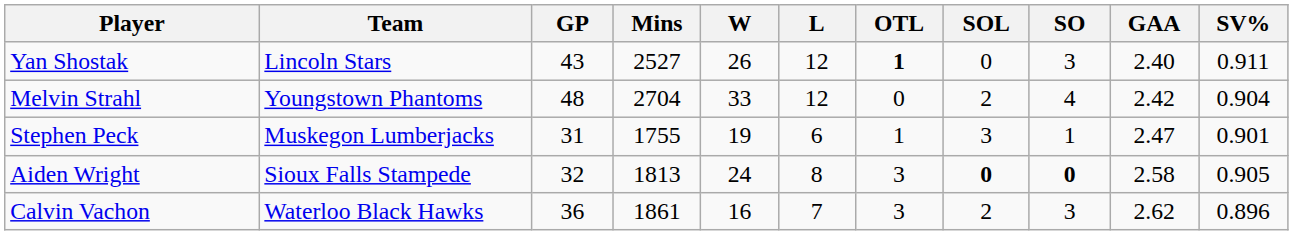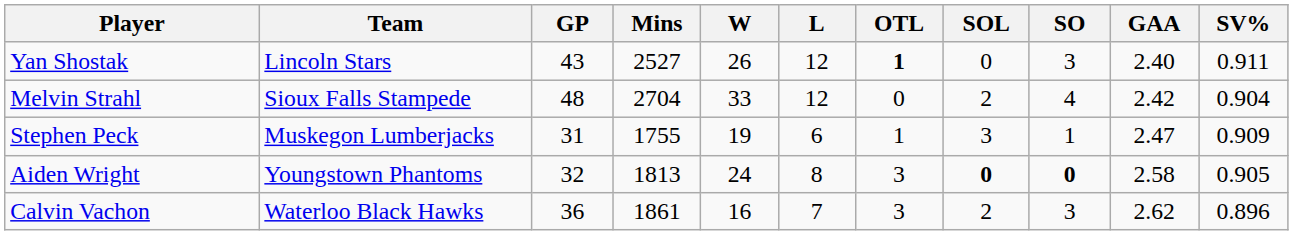 <table class="wikitable sortable" style="text-align: center">
 <tr>
 <td class="unsortable" align=center bgcolor=#F2F2F2 style="width: 15em"><strong>Player</strong></td>
 <th style="width: 15em">Team</th>
 <th style="width: 4em">GP</th>
 <th style="width: 4em">Mins</th>
 <th style="width: 4em">W</th>
 <th style="width: 4em">L</th>
 <th style="width: 4em">OTL</th>
 <th style="width: 4em">SOL</th>
 <th style="width: 4em">SO</th>
 <th style="width: 4em">GAA</th>
 <th style="width: 4em">SV%</th>
 </tr>
 <tr>
 <td align=left><a href='#'>Yan Shostak</a></td>
 <td align=left><a href='#'>Lincoln Stars</a></td>
 <td>43</td>
 <td>2527</td>
 <td>26</td>
 <td>12</td>
 <td><strong>1</strong></td>
 <td>0</td>
 <td>3</td>
 <td>2.40</td>
 <td>0.911</td>
 </tr>
 <tr>
 <td align=left><a href='#'>Melvin Strahl</a></td>
-<td align=left><a href='#'>Youngstown Phantoms</a></td>
+<td align=left><a href='#'>Sioux Falls Stampede</a></td>
 <td>48</td>
 <td>2704</td>
 <td>33</td>
 <td>12</td>
 <td>0</td>
 <td>2</td>
 <td>4</td>
 <td>2.42</td>
 <td>0.904</td>
 </tr>
 <tr>
 <td align=left><a href='#'>Stephen Peck</a></td>
 <td align=left><a href='#'>Muskegon Lumberjacks</a></td>
 <td>31</td>
 <td>1755</td>
 <td>19</td>
 <td>6</td>
 <td>1</td>
 <td>3</td>
 <td>1</td>
 <td>2.47</td>
-<td>0.901</td>
+<td>0.909</td>
 </tr>
 <tr>
 <td align=left><a href='#'>Aiden Wright</a></td>
-<td align=left><a href='#'>Sioux Falls Stampede</a></td>
+<td align=left><a href='#'>Youngstown Phantoms</a></td>
 <td>32</td>
 <td>1813</td>
 <td>24</td>
 <td>8</td>
 <td>3</td>
 <td><strong>0</strong></td>
 <td><strong>0</strong></td>
 <td>2.58</td>
 <td>0.905</td>
 </tr>
 <tr>
 <td align=left><a href='#'>Calvin Vachon</a></td>
 <td align=left><a href='#'>Waterloo Black Hawks</a></td>
 <td>36</td>
 <td>1861</td>
 <td>16</td>
 <td>7</td>
 <td>3</td>
 <td>2</td>
 <td>3</td>
 <td>2.62</td>
 <td>0.896</td>
 </tr>
 </table>
